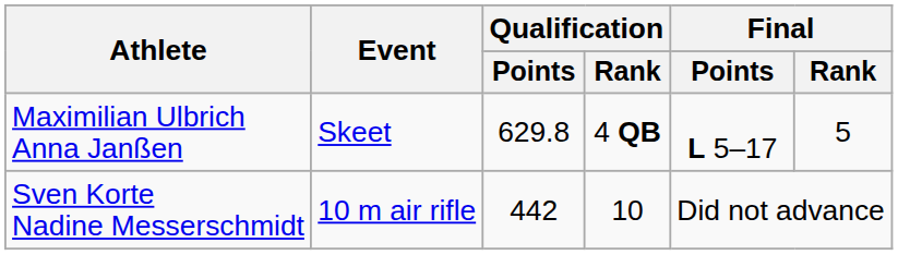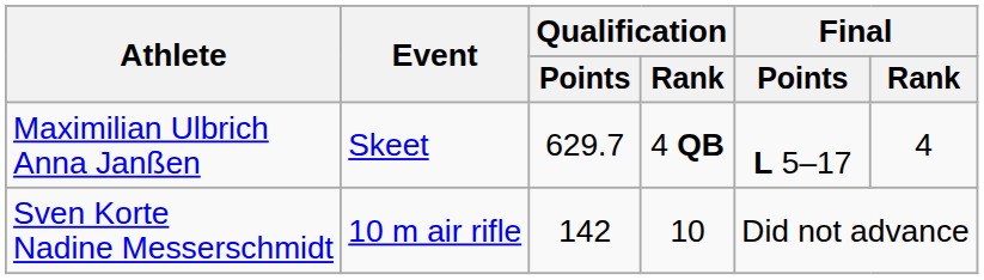 <table class="wikitable" style="font-size:90%">
 <tr>
 <th rowspan="2">Athlete</th>
 <th rowspan="2">Event</th>
 <th colspan=2>Qualification</th>
 <th colspan=2>Final</th>
 </tr>
 <tr style="font-size:95%">
 <th>Points</th>
 <th>Rank</th>
 <th>Points</th>
 <th>Rank</th>
 </tr>
 <tr align=center>
 <td align=left><a href='#'>Maximilian Ulbrich</a><br><a href='#'>Anna Janßen</a></td>
 <td align=left><a href='#'>Skeet</a></td>
-<td>629.8</td>
+<td>629.7</td>
 <td>4 <strong>QB</strong></td>
 <td><br><strong>L</strong> 5–17</td>
-<td>5</td>
+<td>4</td>
 </tr>
 <tr align=center>
 <td align=left><a href='#'>Sven Korte</a><br><a href='#'>Nadine Messerschmidt</a></td>
 <td align=left><a href='#'>10 m air rifle</a></td>
-<td>442</td>
+<td>142</td>
 <td>10</td>
 <td colspan=2>Did not advance</td>
 </tr>
 </table>
